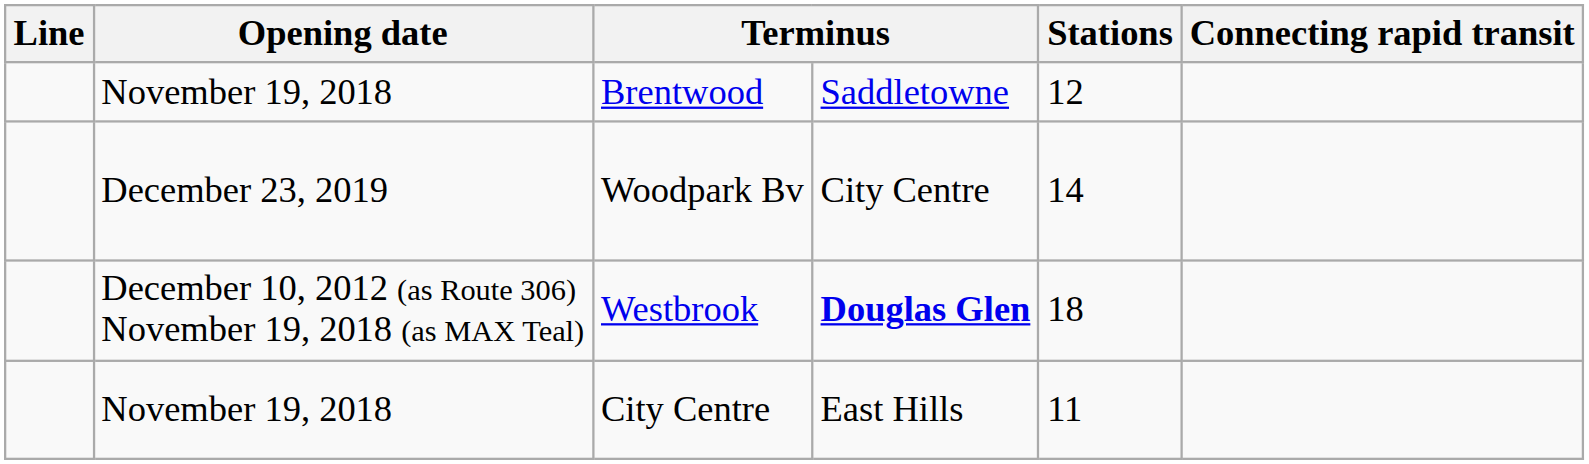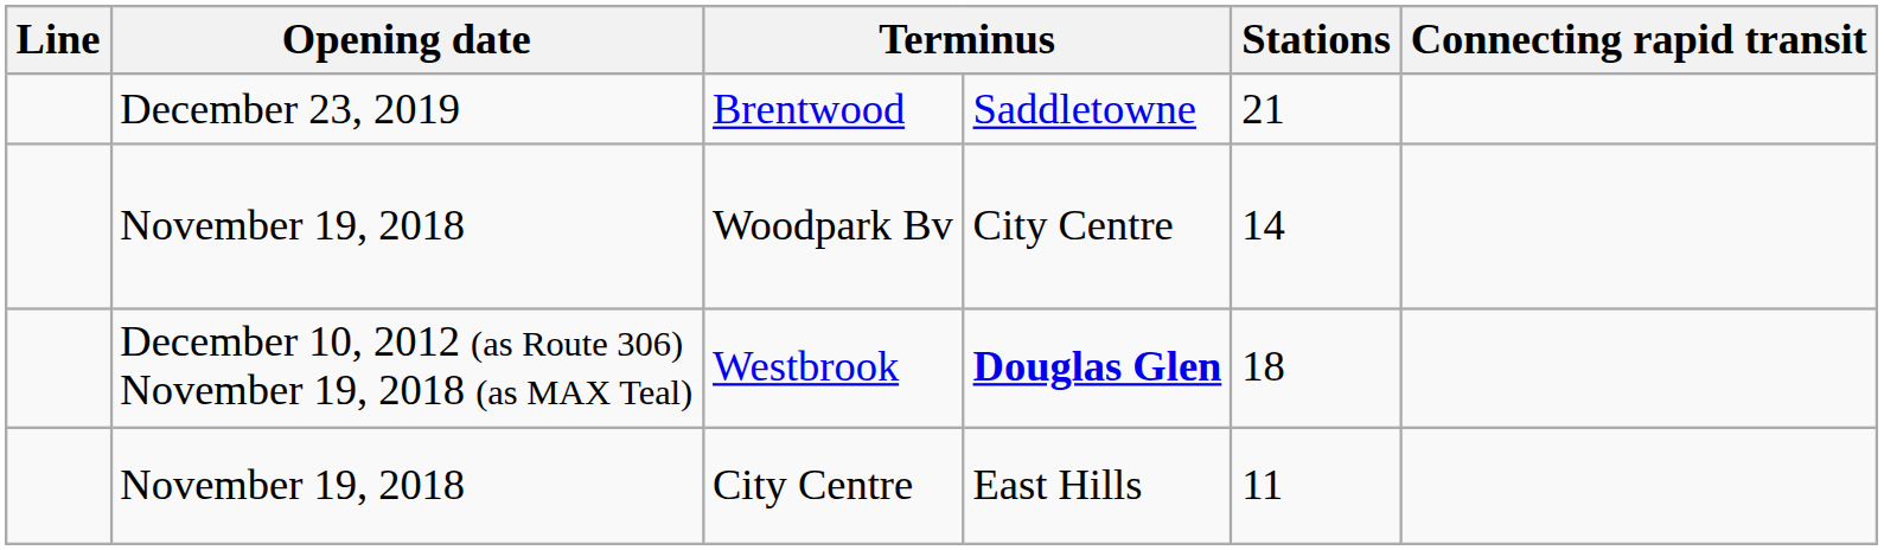 <table class="wikitable">
 <tr>
 <th>Line</th>
 <th>Opening date</th>
 <th colspan="2">Terminus</th>
 <th>Stations</th>
 <th>Connecting rapid transit</th>
 </tr>
 <tr>
 <td></td>
-<td>November 19, 2018</td>
+<td>December 23, 2019</td>
 <td><a href='#'>Brentwood</a></td>
 <td><a href='#'>Saddletowne</a></td>
-<td>12</td>
+<td>21</td>
 <td><br></td>
 </tr>
 <tr>
 <td></td>
-<td>December 23, 2019</td>
+<td>November 19, 2018</td>
 <td>Woodpark Bv</td>
 <td>City Centre</td>
 <td>14</td>
 <td><br><br><br></td>
 </tr>
 <tr>
 <td></td>
 <td>December 10, 2012 <small>(as Route 306)</small><br>November 19, 2018 <small>(as MAX Teal)</small></td>
 <td><a href='#'>Westbrook</a></td>
 <td><strong><a href='#'>Douglas Glen</a></strong></td>
 <td>18</td>
 <td><br><br></td>
 </tr>
 <tr>
 <td></td>
 <td>November 19, 2018</td>
 <td>City Centre</td>
 <td>East Hills</td>
 <td>11</td>
 <td><br><br></td>
 </tr>
 </table>
